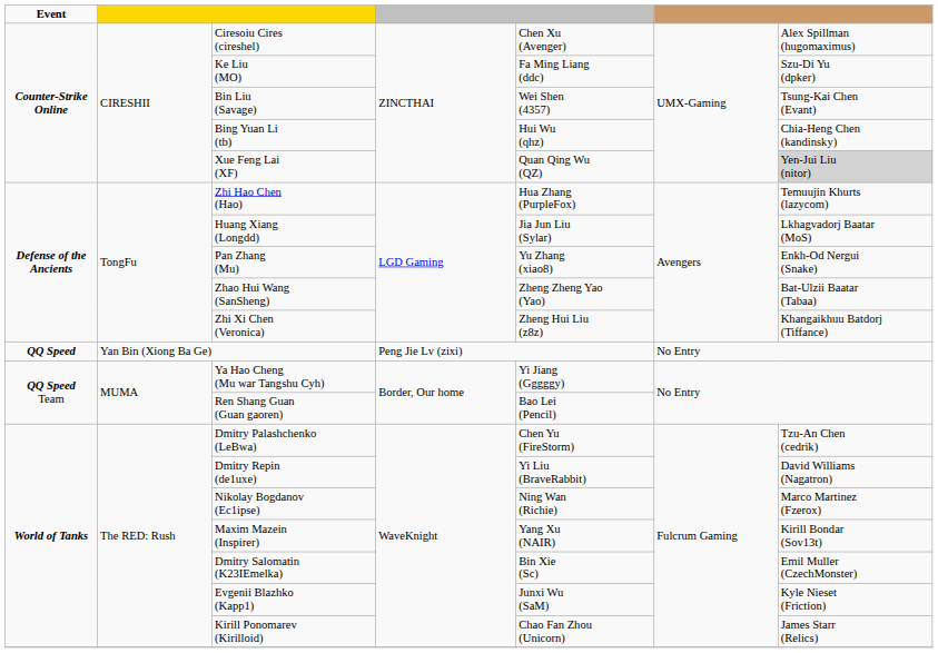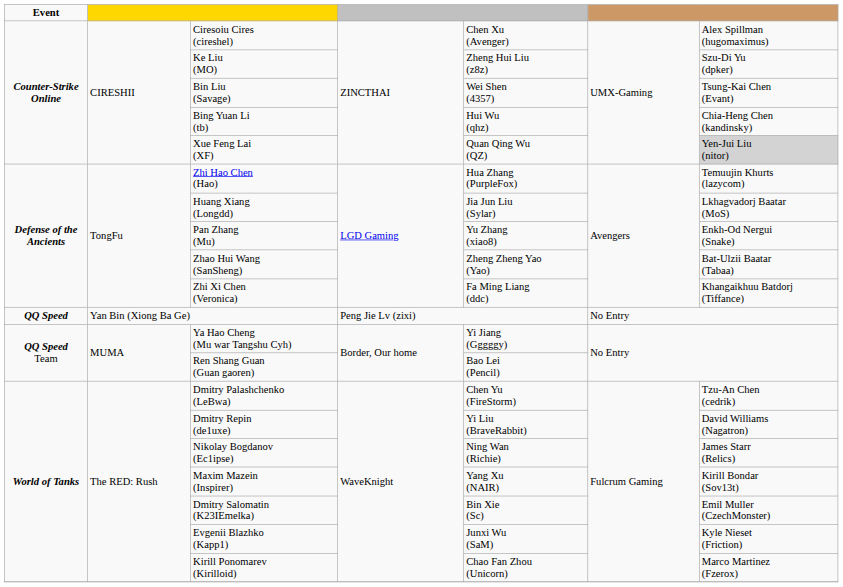 <table class="wikitable" width=100%>
 <tr>
 <td style="text-align:center"  width=10%><strong>Event</strong></td>
 <td colspan="2" style="text-align:center" bgcolor="gold" width=30%></td>
 <td colspan="2" style="text-align:center" bgcolor="silver" width=30%></td>
 <td colspan="2" style="text-align:center" bgcolor="CC9966" width=30%></td>
 </tr>
 <tr>
 <td rowspan="5" align=center><strong><em>Counter-Strike Online</em></strong></td>
 <td rowspan="5">CIRESHII<br></td>
 <td>Ciresoiu Cires<br>(cireshel)</td>
 <td rowspan="5">ZINCTHAI<br></td>
 <td>Chen Xu<br>(Avenger)</td>
 <td rowspan="5">UMX-Gaming<br></td>
 <td>Alex Spillman<br>(hugomaximus)</td>
 </tr>
 <tr>
 <td>Ke Liu<br>(MO)</td>
-<td>Fa Ming Liang<br>(ddc)</td>
+<td>Zheng Hui Liu<br>(z8z)</td>
 <td>Szu-Di Yu<br>(dpker)</td>
 </tr>
 <tr>
 <td>Bin Liu<br>(Savage)</td>
 <td>Wei Shen<br>(4357)</td>
 <td>Tsung-Kai Chen<br>(Evant)</td>
 </tr>
 <tr>
 <td>Bing Yuan Li<br>(tb)</td>
 <td>Hui Wu<br>(qhz)</td>
 <td>Chia-Heng Chen<br>(kandinsky)</td>
 </tr>
 <tr>
 <td>Xue Feng Lai<br>(XF)</td>
 <td>Quan Qing Wu<br>(QZ)</td>
 <td style="background: lightgrey;">Yen-Jui Liu<br>(nitor)</td>
 </tr>
 <tr>
 <td rowspan="5" align=center><strong><em>Defense of the Ancients</em></strong></td>
 <td rowspan="5">TongFu<br></td>
 <td><a href='#'>Zhi Hao Chen</a><br>(Hao)</td>
 <td rowspan="5"><a href='#'>LGD Gaming</a><br></td>
 <td>Hua Zhang<br>(PurpleFox)</td>
 <td rowspan="5">Avengers<br></td>
 <td>Temuujin Khurts<br>(lazycom)</td>
 </tr>
 <tr>
 <td>Huang Xiang<br>(Longdd)</td>
 <td>Jia Jun Liu<br>(Sylar)</td>
 <td>Lkhagvadorj Baatar<br>(MoS)</td>
 </tr>
 <tr>
 <td>Pan Zhang<br>(Mu)</td>
 <td>Yu Zhang<br>(xiao8)</td>
 <td>Enkh-Od Nergui<br>(Snake)</td>
 </tr>
 <tr>
 <td>Zhao Hui Wang<br>(SanSheng)</td>
 <td>Zheng Zheng Yao<br>(Yao)</td>
 <td>Bat-Ulzii Baatar<br>(Tabaa)</td>
 </tr>
 <tr>
 <td>Zhi Xi Chen<br>(Veronica)</td>
-<td>Zheng Hui Liu<br>(z8z)</td>
+<td>Fa Ming Liang<br>(ddc)</td>
 <td>Khangaikhuu Batdorj<br>(Tiffance)</td>
 </tr>
 <tr>
 <td style="text-align:center"><strong><em>QQ Speed</em></strong></td>
 <td colspan="2"> Yan Bin (Xiong Ba Ge)</td>
 <td colspan="2"> Peng Jie Lv (zixi)</td>
 <td colspan="2">No Entry</td>
 </tr>
 <tr>
 <td rowspan="2" align=center><strong><em>QQ Speed</em></strong><br>Team</td>
 <td rowspan="2">MUMA<br></td>
 <td>Ya Hao Cheng<br>(Mu war Tangshu Cyh)</td>
 <td rowspan="2">Border, Our home<br></td>
 <td>Yi Jiang<br>(Gggggy)</td>
 <td colspan="2" rowspan="2">No Entry</td>
 </tr>
 <tr>
 <td>Ren Shang Guan<br>(Guan gaoren)</td>
 <td>Bao Lei<br>(Pencil)</td>
 </tr>
 <tr>
 <td rowspan="7" align=center><strong><em>World of Tanks</em></strong></td>
 <td rowspan="7">The RED: Rush<br></td>
 <td>Dmitry Palashchenko<br>(LeBwa)</td>
 <td rowspan="7">WaveKnight<br></td>
 <td>Chen Yu<br>(FireStorm)</td>
 <td rowspan="7">Fulcrum Gaming<br></td>
 <td>Tzu-An Chen<br>(cedrik)</td>
 </tr>
 <tr>
 <td>Dmitry Repin<br>(de1uxe)</td>
 <td>Yi Liu<br>(BraveRabbit)</td>
 <td>David Williams<br>(Nagatron)</td>
 </tr>
 <tr>
 <td>Nikolay Bogdanov<br>(Ec1ipse)</td>
 <td>Ning Wan<br>(Richie)</td>
-<td>Marco Martinez<br>(Fzerox)</td>
+<td>James Starr<br>(Relics)</td>
 </tr>
 <tr>
 <td>Maxim Mazein<br>(Inspirer)</td>
 <td>Yang Xu<br>(NAIR)</td>
 <td>Kirill Bondar<br>(Sov13t)</td>
 </tr>
 <tr>
 <td>Dmitry Salomatin<br>(K23IEmelka)</td>
 <td>Bin Xie<br>(Sc)</td>
 <td>Emil Muller<br>(CzechMonster)</td>
 </tr>
 <tr>
 <td>Evgenii Blazhko<br>(Kapp1)</td>
 <td>Junxi Wu<br>(SaM)</td>
 <td>Kyle Nieset<br>(Friction)</td>
 </tr>
 <tr>
 <td>Kirill Ponomarev<br>(Kirilloid)</td>
 <td>Chao Fan Zhou<br>(Unicorn)</td>
-<td>James Starr<br>(Relics)</td>
+<td>Marco Martinez<br>(Fzerox)</td>
 </tr>
 <tr>
 </tr>
 </table>
